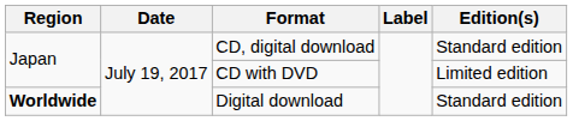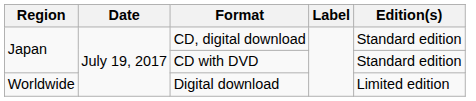 <table class="wikitable plainrowheaders">
 <tr>
 <th scope="col">Region</th>
 <th scope="col">Date</th>
 <th scope="col">Format</th>
 <th scope="col">Label</th>
 <th scope="col">Edition(s)</th>
 </tr>
 <tr>
 <td scope="row" rowspan="2">Japan</td>
 <td rowspan="3">July 19, 2017</td>
 <td>CD, digital download</td>
 <td rowspan="3"></td>
 <td>Standard edition</td>
 </tr>
 <tr>
 <td>CD with DVD</td>
+<td>Standard edition</td>
+</tr>
+<tr>
+<td scope="row">Worldwide</td>
+<td>Digital download</td>
 <td>Limited edition</td>
 </tr>
-<tr>
-<td scope="row"><strong>Worldwide</strong></td>
-<td>Digital download</td>
-<td>Standard edition</td>
-</tr>
 </table>
